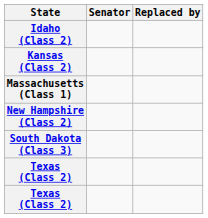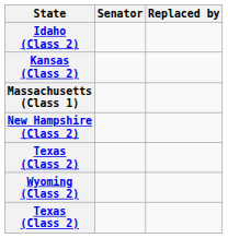 <table class="wikitable sortable plainrowheaders">
 <tr>
 <th scope="col">State</th>
 <th scope="col">Senator</th>
 <th scope="col">Replaced by</th>
 </tr>
 <tr>
 <th><a href='#'>Idaho<br>(Class 2)</a></th>
 <td></td>
 <td></td>
 </tr>
 <tr>
 <th><a href='#'>Kansas<br>(Class 2)</a></th>
 <td></td>
 <td></td>
 </tr>
 <tr>
 <th>Massachusetts<br>(Class 1)</th>
 <td></td>
 <td></td>
 </tr>
 <tr>
 <th><a href='#'>New Hampshire<br>(Class 2)</a></th>
 <td></td>
 <td></td>
 </tr>
 <tr>
-<th><a href='#'>South Dakota<br>(Class 3)</a></th>
+<th><a href='#'>Texas<br>(Class 2)</a></th>
 <td></td>
 <td></td>
 </tr>
 <tr>
-<th><a href='#'>Texas<br>(Class 2)</a></th>
+<th><a href='#'>Wyoming<br>(Class 2)</a></th>
 <td></td>
 <td></td>
 </tr>
 <tr>
 <th><a href='#'>Texas<br>(Class 2)</a></th>
 <td></td>
 <td></td>
 </tr>
 </table>
